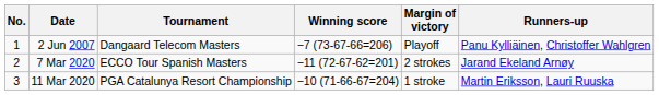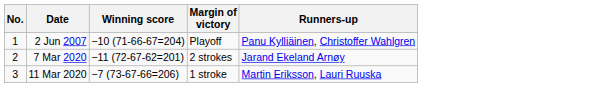 <table class="wikitable" style="font-size:95%;">
 <tr>
 <th>No.</th>
 <th>Date</th>
-<th>Tournament</th>
 <th>Winning score</th>
 <th>Margin of<br>victory</th>
 <th>Runners-up</th>
 </tr>
 <tr>
 <td align=center>1</td>
 <td align=right>2 Jun <a href='#'>2007</a></td>
-<td>Dangaard Telecom Masters</td>
-<td>−7 (73-67-66=206)</td>
+<td>−10 (71-66-67=204)</td>
 <td>Playoff</td>
 <td> <a href='#'>Panu Kylliäinen</a>,  <a href='#'>Christoffer Wahlgren</a></td>
 </tr>
 <tr>
 <td align=center>2</td>
 <td align=right>7 Mar <a href='#'>2020</a></td>
-<td>ECCO Tour Spanish Masters</td>
 <td>−11 (72-67-62=201)</td>
 <td>2 strokes</td>
 <td> <a href='#'>Jarand Ekeland Arnøy</a></td>
 </tr>
 <tr>
 <td align=center>3</td>
 <td align=right>11 Mar 2020</td>
-<td>PGA Catalunya Resort Championship</td>
-<td>−10 (71-66-67=204)</td>
+<td>−7 (73-67-66=206)</td>
 <td>1 stroke</td>
 <td> <a href='#'>Martin Eriksson</a>,  <a href='#'>Lauri Ruuska</a></td>
 </tr>
 </table>
